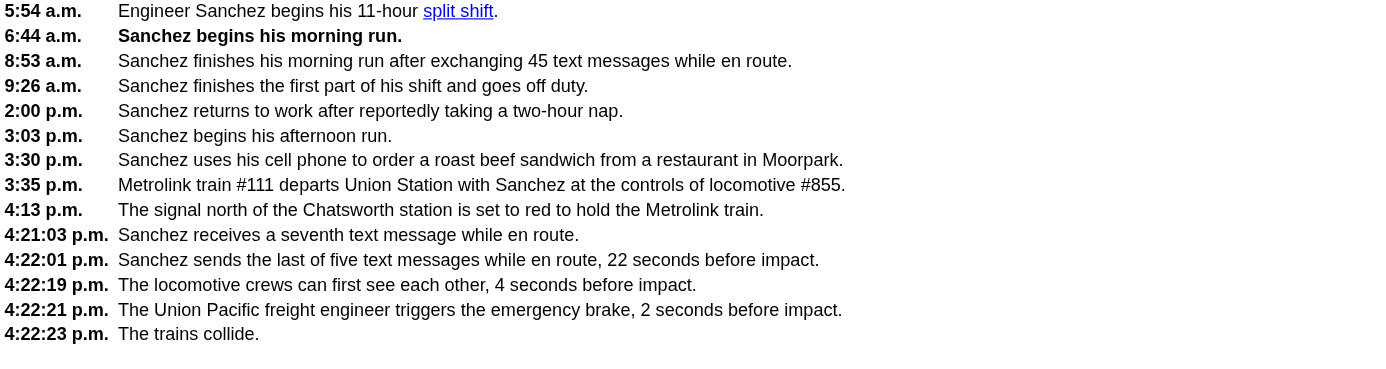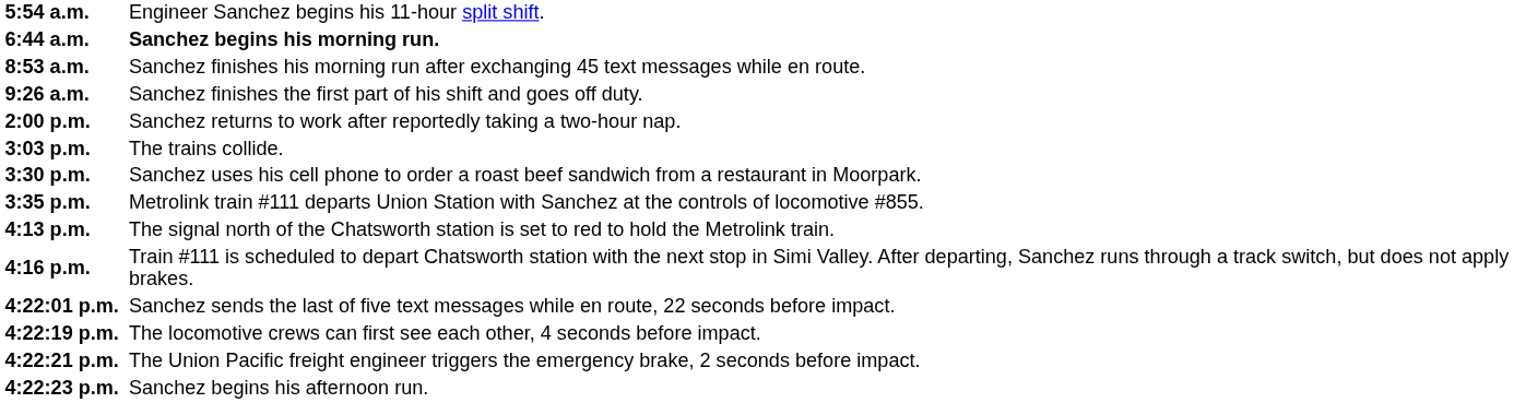 <table>
 <tr>
 <td><strong>5:54 a.m.</strong></td>
 <td></td>
 <td>Engineer Sanchez begins his 11-hour <a href='#'>split shift</a>.</td>
 </tr>
 <tr>
 <td><strong>6:44 a.m.</strong></td>
 <td></td>
 <td><strong>Sanchez begins his morning run.</strong></td>
 </tr>
 <tr>
 <td><strong>8:53 a.m.</strong></td>
 <td></td>
 <td>Sanchez finishes his morning run after exchanging 45 text messages while en route.</td>
 </tr>
 <tr>
 <td><strong>9:26 a.m.</strong></td>
 <td></td>
 <td>Sanchez finishes the first part of his shift and goes off duty.</td>
 </tr>
 <tr>
 <td><strong>2:00 p.m.</strong></td>
 <td></td>
 <td>Sanchez returns to work after reportedly taking a two-hour nap.</td>
 </tr>
 <tr>
 <td><strong>3:03 p.m.</strong></td>
 <td></td>
-<td>Sanchez begins his afternoon run.</td>
+<td>The trains collide.</td>
 </tr>
 <tr>
 <td><strong>3:30 p.m.</strong></td>
 <td></td>
 <td>Sanchez uses his cell phone to order a roast beef sandwich from a restaurant in Moorpark.</td>
 </tr>
 <tr>
 <td><strong>3:35 p.m.</strong></td>
 <td></td>
 <td>Metrolink train #111 departs Union Station with Sanchez at the controls of locomotive #855.</td>
 </tr>
 <tr>
 <td><strong>4:13 p.m.</strong></td>
 <td></td>
 <td>The signal north of the Chatsworth station is set to red to hold the Metrolink train.</td>
 </tr>
 <tr>
-<td><strong>4:21:03 p.m.</strong></td>
+<td><strong>4:16 p.m.</strong></td>
 <td></td>
-<td>Sanchez receives a seventh text message while en route.</td>
+<td>Train #111 is scheduled to depart Chatsworth station with the next stop in Simi Valley. After departing, Sanchez runs through a track switch, but does not apply brakes.</td>
 </tr>
 <tr>
 <td><strong>4:22:01 p.m.</strong></td>
 <td></td>
 <td>Sanchez sends the last of five text messages while en route, 22 seconds before impact.</td>
 </tr>
 <tr>
 <td><strong>4:22:19 p.m.</strong></td>
 <td></td>
 <td>The locomotive crews can first see each other, 4 seconds before impact.</td>
 </tr>
 <tr>
 <td><strong>4:22:21 p.m.</strong></td>
 <td></td>
 <td>The Union Pacific freight engineer triggers the emergency brake, 2 seconds before impact.</td>
 </tr>
 <tr>
 <td><strong>4:22:23 p.m.</strong></td>
 <td></td>
-<td>The trains collide.</td>
+<td>Sanchez begins his afternoon run.</td>
 </tr>
 </table>
